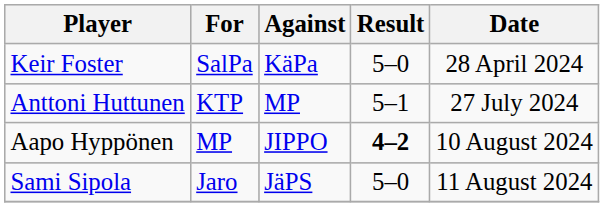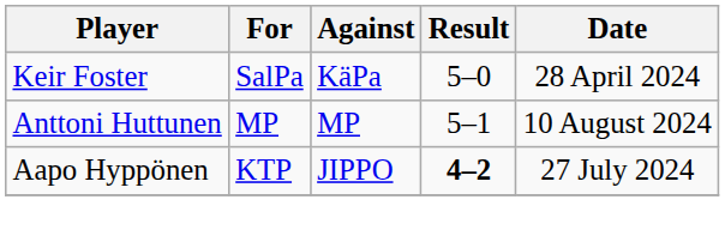 <table class="wikitable sortable">
 <tr>
 <th>Player</th>
 <th>For</th>
 <th>Against</th>
 <th align=center>Result</th>
 <th>Date</th>
 </tr>
 <tr>
 <td align="left"> <a href='#'>Keir Foster</a></td>
 <td align="left"><a href='#'>SalPa</a></td>
 <td align="left"><a href='#'>KäPa</a></td>
 <td align="center">5–0</td>
 <td align="center">28 April 2024</td>
 </tr>
 <tr>
 <td align="left"> <a href='#'>Anttoni Huttunen</a></td>
-<td align="left"><a href='#'>KTP</a></td>
+<td align="left"><a href='#'>MP</a></td>
 <td align="left"><a href='#'>MP</a></td>
 <td align="center">5–1</td>
-<td align="center">27 July 2024</td>
+<td align="center">10 August 2024</td>
 </tr>
 <tr>
 <td align="left"> Aapo Hyppönen</td>
-<td align="left"><a href='#'>MP</a></td>
+<td align="left"><a href='#'>KTP</a></td>
 <td align="left"><a href='#'>JIPPO</a></td>
 <td align="center"><strong>4–2</strong></td>
-<td align="center">10 August 2024</td>
-</tr>
-<tr>
-<td align="left"> <a href='#'>Sami Sipola</a></td>
-<td align="left"><a href='#'>Jaro</a></td>
-<td align="left"><a href='#'>JäPS</a></td>
-<td align="center">5–0</td>
-<td align="center">11 August 2024</td>
+<td align="center">27 July 2024</td>
 </tr>
 <tr>
 </tr>
 </table>
